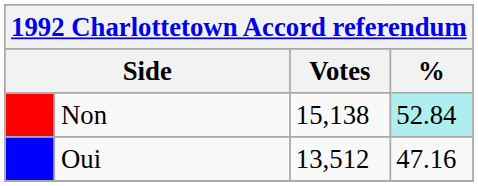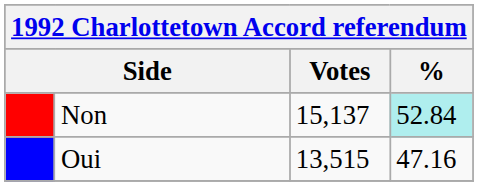 <table class="wikitable" style="font-size: 95%; clear:both">
 <tr style="background-color:#E9E9E9">
 <th colspan=4><a href='#'>1992 Charlottetown Accord referendum</a></th>
 </tr>
 <tr style="background-color:#E9E9E9">
 <th colspan=2 style="width: 130px">Side</th>
 <th style="width: 50px">Votes</th>
 <th style="width: 40px">%</th>
 </tr>
 <tr>
 <td bgcolor="red"></td>
 <td>Non</td>
-<td>15,138</td>
+<td>15,137</td>
 <td style="background: paleturquoise;">52.84</td>
 </tr>
 <tr>
 <td bgcolor="blue"></td>
 <td>Oui</td>
-<td>13,512</td>
+<td>13,515</td>
 <td>47.16</td>
 </tr>
 <tr>
 </tr>
 </table>
